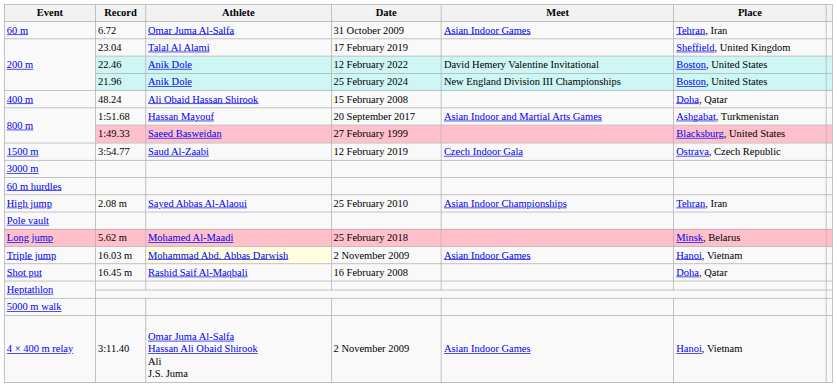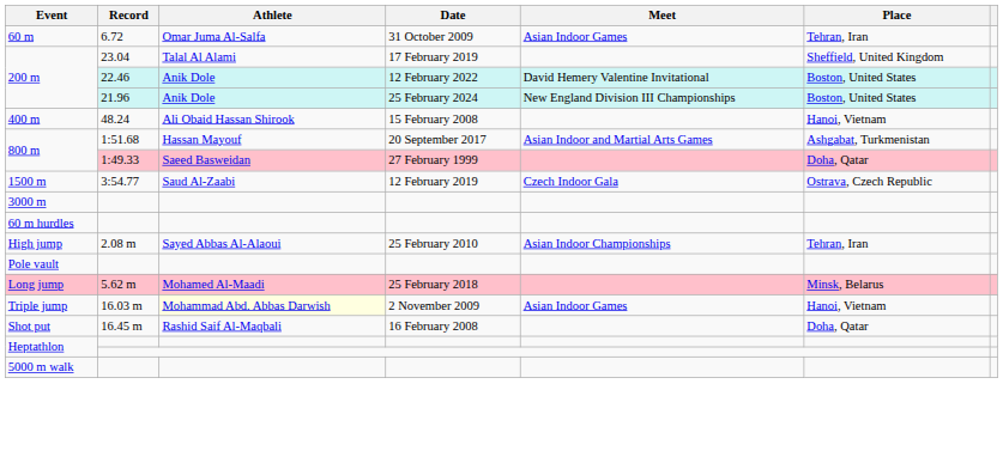 <table class="wikitable" style="font-size:95%; width: 95%;">
 <tr>
 <th>Event</th>
 <th>Record</th>
 <th>Athlete</th>
 <th>Date</th>
 <th>Meet</th>
 <th>Place</th>
 <th></th>
 </tr>
 <tr>
 <td><a href='#'>60 m</a></td>
 <td>6.72</td>
 <td><a href='#'>Omar Juma Al-Salfa</a></td>
 <td>31 October 2009</td>
 <td><a href='#'>Asian Indoor Games</a></td>
 <td><a href='#'>Tehran</a>, Iran</td>
 <td></td>
 </tr>
 <tr>
 <td rowspan=3><a href='#'>200 m</a></td>
 <td>23.04</td>
 <td><a href='#'>Talal Al Alami</a></td>
 <td>17 February 2019</td>
 <td></td>
 <td><a href='#'>Sheffield</a>, United Kingdom</td>
 <td></td>
 </tr>
 <tr bgcolor=#CEF6F5>
 <td>22.46</td>
 <td><a href='#'>Anik Dole</a></td>
 <td>12 February 2022</td>
 <td>David Hemery Valentine Invitational</td>
 <td><a href='#'>Boston</a>, United States</td>
 <td></td>
 </tr>
 <tr bgcolor=#CEF6F5>
 <td>21.96</td>
 <td><a href='#'>Anik Dole</a></td>
 <td>25 February 2024</td>
 <td>New England Division III Championships</td>
 <td><a href='#'>Boston</a>, United States</td>
 <td></td>
 </tr>
 <tr>
 <td><a href='#'>400 m</a></td>
 <td>48.24</td>
 <td><a href='#'>Ali Obaid Hassan Shirook</a></td>
 <td>15 February 2008</td>
 <td></td>
-<td><a href='#'>Doha</a>, Qatar</td>
+<td><a href='#'>Hanoi</a>, Vietnam</td>
 <td></td>
 </tr>
 <tr>
 <td rowspan=2><a href='#'>800 m</a></td>
 <td>1:51.68</td>
 <td><a href='#'>Hassan Mayouf</a></td>
 <td>20 September 2017</td>
 <td><a href='#'>Asian Indoor and Martial Arts Games</a></td>
 <td><a href='#'>Ashgabat</a>, Turkmenistan</td>
 <td></td>
 </tr>
 <tr style="background:pink">
 <td>1:49.33</td>
 <td><a href='#'>Saeed Basweidan</a></td>
 <td>27 February 1999</td>
 <td></td>
-<td><a href='#'>Blacksburg</a>, United States</td>
+<td><a href='#'>Doha</a>, Qatar</td>
 <td></td>
 </tr>
 <tr>
 <td><a href='#'>1500 m</a></td>
 <td>3:54.77</td>
 <td><a href='#'>Saud Al-Zaabi</a></td>
 <td>12 February 2019</td>
 <td><a href='#'>Czech Indoor Gala</a></td>
 <td><a href='#'>Ostrava</a>, Czech Republic</td>
 <td></td>
 </tr>
 <tr>
 <td><a href='#'>3000 m</a></td>
 <td></td>
 <td></td>
 <td></td>
 <td></td>
 <td></td>
 <td></td>
 </tr>
 <tr>
 <td><a href='#'>60 m hurdles</a></td>
 <td></td>
 <td></td>
 <td></td>
 <td></td>
 <td></td>
 <td></td>
 </tr>
 <tr>
 <td><a href='#'>High jump</a></td>
 <td>2.08 m</td>
 <td><a href='#'>Sayed Abbas Al-Alaoui</a></td>
 <td>25 February 2010</td>
 <td><a href='#'>Asian Indoor Championships</a></td>
 <td><a href='#'>Tehran</a>, Iran</td>
 <td></td>
 </tr>
 <tr>
 <td><a href='#'>Pole vault</a></td>
 <td></td>
 <td></td>
 <td></td>
 <td></td>
 <td></td>
 <td></td>
 </tr>
 <tr style="background:pink">
 <td><a href='#'>Long jump</a></td>
 <td>5.62 m</td>
 <td><a href='#'>Mohamed Al-Maadi</a></td>
 <td>25 February 2018</td>
 <td></td>
 <td><a href='#'>Minsk</a>, Belarus</td>
 <td></td>
 </tr>
 <tr>
 <td><a href='#'>Triple jump</a></td>
 <td>16.03 m</td>
 <td style="background: lightyellow;"><a href='#'>Mohammad Abd. Abbas Darwish</a></td>
 <td>2 November 2009</td>
 <td><a href='#'>Asian Indoor Games</a></td>
 <td><a href='#'>Hanoi</a>, Vietnam</td>
 <td></td>
 </tr>
 <tr>
 <td><a href='#'>Shot put</a></td>
 <td>16.45 m</td>
 <td><a href='#'>Rashid Saif Al-Maqbali</a></td>
 <td>16 February 2008</td>
 <td></td>
 <td><a href='#'>Doha</a>, Qatar</td>
 <td></td>
 </tr>
 <tr>
 <td rowspan=2><a href='#'>Heptathlon</a></td>
 <td></td>
 <td></td>
 <td></td>
 <td></td>
 <td></td>
 <td></td>
 </tr>
 <tr>
 <td colspan=5></td>
 <td></td>
 </tr>
 <tr>
 <td><a href='#'>5000 m walk</a></td>
 <td></td>
 <td></td>
 <td></td>
 <td></td>
 <td></td>
 <td></td>
 </tr>
-<tr>
-<td><a href='#'>4 × 400 m relay</a></td>
-<td>3:11.40</td>
-<td><br><a href='#'>Omar Juma Al-Salfa</a><br><a href='#'>Hassan Ali Obaid Shirook</a><br>Ali<br>J.S. Juma</td>
-<td>2 November 2009</td>
-<td><a href='#'>Asian Indoor Games</a></td>
-<td><a href='#'>Hanoi</a>, Vietnam</td>
-<td></td>
-</tr>
 </table>
